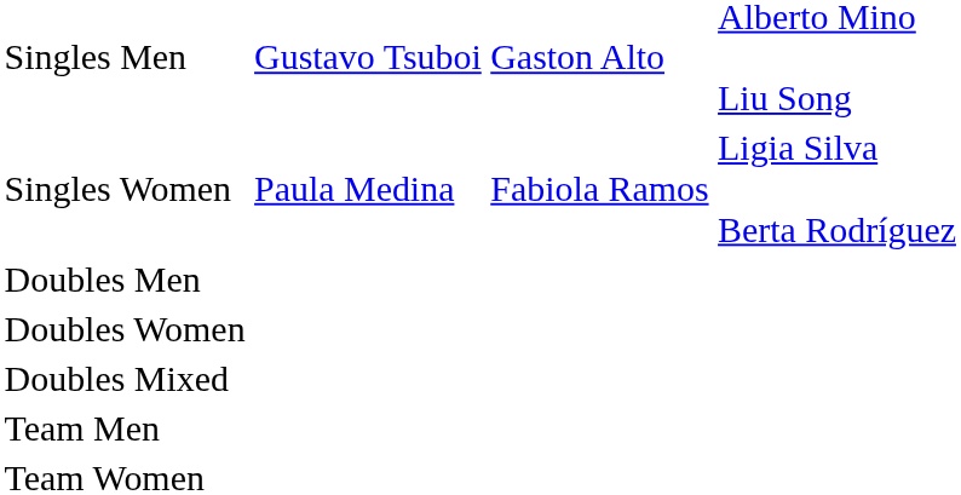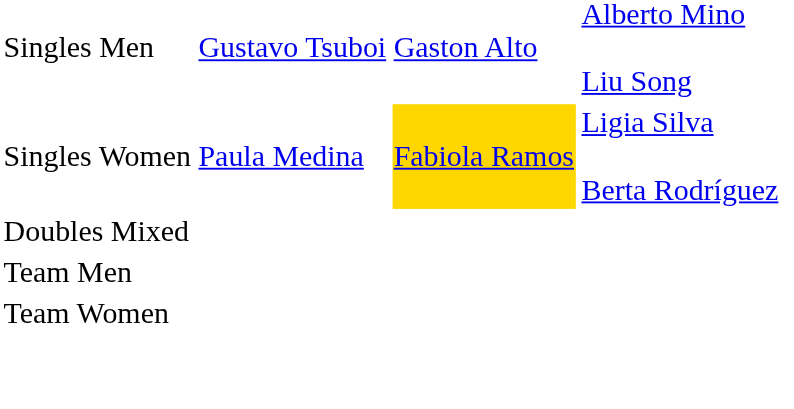 <table>
 <tr>
 <td>Singles Men <br></td>
 <td><a href='#'>Gustavo Tsuboi</a><br><em></em></td>
 <td><a href='#'>Gaston Alto</a><br><em></em></td>
 <td><a href='#'>Alberto Mino</a><br><em></em><br><a href='#'>Liu Song</a><br><em></em></td>
 </tr>
 <tr>
 <td>Singles Women <br></td>
 <td><a href='#'>Paula Medina</a><br><em></em></td>
-<td><a href='#'>Fabiola Ramos</a><br><em></em></td>
+<td style="background: gold;"><a href='#'>Fabiola Ramos</a><br><em></em></td>
 <td><a href='#'>Ligia Silva</a><br><em></em><br><a href='#'>Berta Rodríguez</a><br><em></em></td>
-</tr>
-<tr>
-<td>Doubles Men <br></td>
-<td><em></em></td>
-<td><em></em></td>
-<td><em></em><br><em></em></td>
-</tr>
-<tr>
-<td>Doubles Women <br></td>
-<td><em></em></td>
-<td><em></em></td>
-<td><em></em><br><em></em></td>
 </tr>
 <tr>
 <td>Doubles Mixed <br></td>
 <td><em></em></td>
 <td><em></em></td>
 <td><em></em><br><em></em></td>
 </tr>
 <tr>
 <td>Team Men <br></td>
 <td><em></em></td>
 <td><em></em></td>
 <td><em></em><br><em></em></td>
 </tr>
 <tr>
 <td>Team Women <br></td>
 <td><em></em></td>
 <td><em></em></td>
 <td><em></em><br><em></em></td>
 </tr>
 </table>
